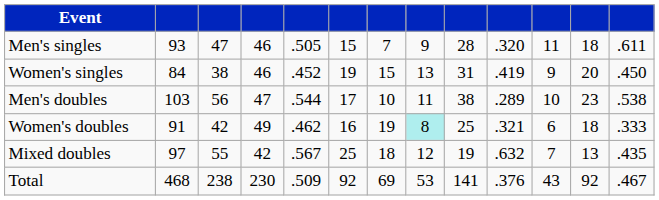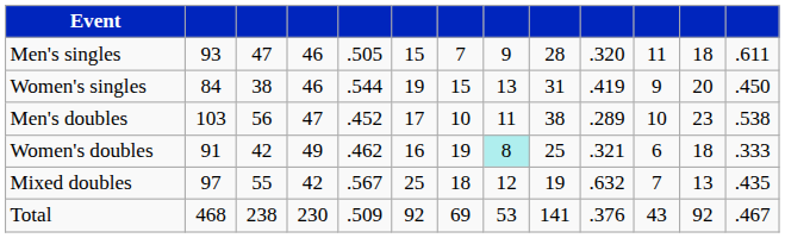 <table class="wikitable" style="text-align:center">
 <tr>
 <th style="background:#0025BD; color:white" width="200px">Event</th>
 <th style="background:#0025BD; color:white" width="40px"></th>
 <th style="background:#0025BD; color:white" width="40px"></th>
 <th style="background:#0025BD; color:white" width="40px"></th>
 <th style="background:#0025BD; color:white" width="40px"></th>
 <th style="background:#0025BD; color:white" width="40px"></th>
 <th style="background:#0025BD; color:white" width="40px"></th>
 <th style="background:#0025BD; color:white" width="40px"></th>
 <th style="background:#0025BD; color:white" width="40px"></th>
 <th style="background:#0025BD; color:white" width="40px"></th>
 <th style="background:#0025BD; color:white" width="40px"></th>
 <th style="background:#0025BD; color:white" width="40px"></th>
 <th style="background:#0025BD; color:white" width="40px"></th>
 </tr>
 <tr>
 <td style="text-align:left">Men's singles</td>
 <td>93</td>
 <td>47</td>
 <td>46</td>
 <td>.505</td>
 <td>15</td>
 <td>7</td>
 <td>9</td>
 <td>28</td>
 <td>.320</td>
 <td>11</td>
 <td>18</td>
 <td>.611</td>
 </tr>
 <tr>
 <td style="text-align:left">Women's singles</td>
 <td>84</td>
 <td>38</td>
 <td>46</td>
-<td>.452</td>
+<td>.544</td>
 <td>19</td>
 <td>15</td>
 <td>13</td>
 <td>31</td>
 <td>.419</td>
 <td>9</td>
 <td>20</td>
 <td>.450</td>
 </tr>
 <tr>
 <td style="text-align:left">Men's doubles</td>
 <td>103</td>
 <td>56</td>
 <td>47</td>
-<td>.544</td>
+<td>.452</td>
 <td>17</td>
 <td>10</td>
 <td>11</td>
 <td>38</td>
 <td>.289</td>
 <td>10</td>
 <td>23</td>
 <td>.538</td>
 </tr>
 <tr>
 <td style="text-align:left">Women's doubles</td>
 <td>91</td>
 <td>42</td>
 <td>49</td>
 <td>.462</td>
 <td>16</td>
 <td>19</td>
 <td style="background: paleturquoise;">8</td>
 <td>25</td>
 <td>.321</td>
 <td>6</td>
 <td>18</td>
 <td>.333</td>
 </tr>
 <tr>
 <td style="text-align:left">Mixed doubles</td>
 <td>97</td>
 <td>55</td>
 <td>42</td>
 <td>.567</td>
 <td>25</td>
 <td>18</td>
 <td>12</td>
 <td>19</td>
 <td>.632</td>
 <td>7</td>
 <td>13</td>
 <td>.435</td>
 </tr>
 <tr>
 <td style="text-align:left">Total</td>
 <td>468</td>
 <td>238</td>
 <td>230</td>
 <td>.509</td>
 <td>92</td>
 <td>69</td>
 <td>53</td>
 <td>141</td>
 <td>.376</td>
 <td>43</td>
 <td>92</td>
 <td>.467</td>
 </tr>
 </table>
